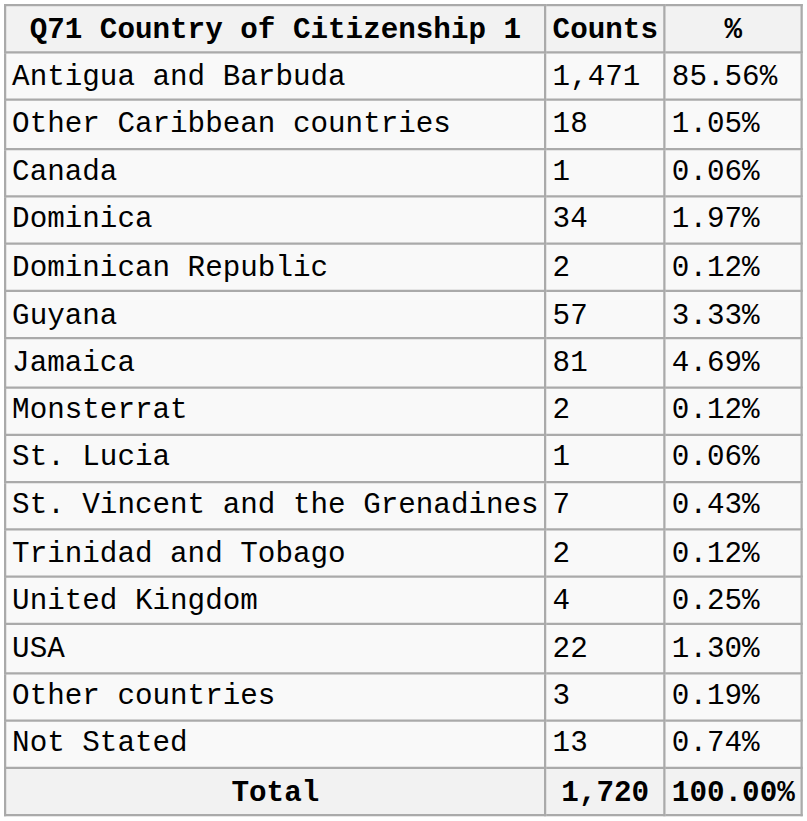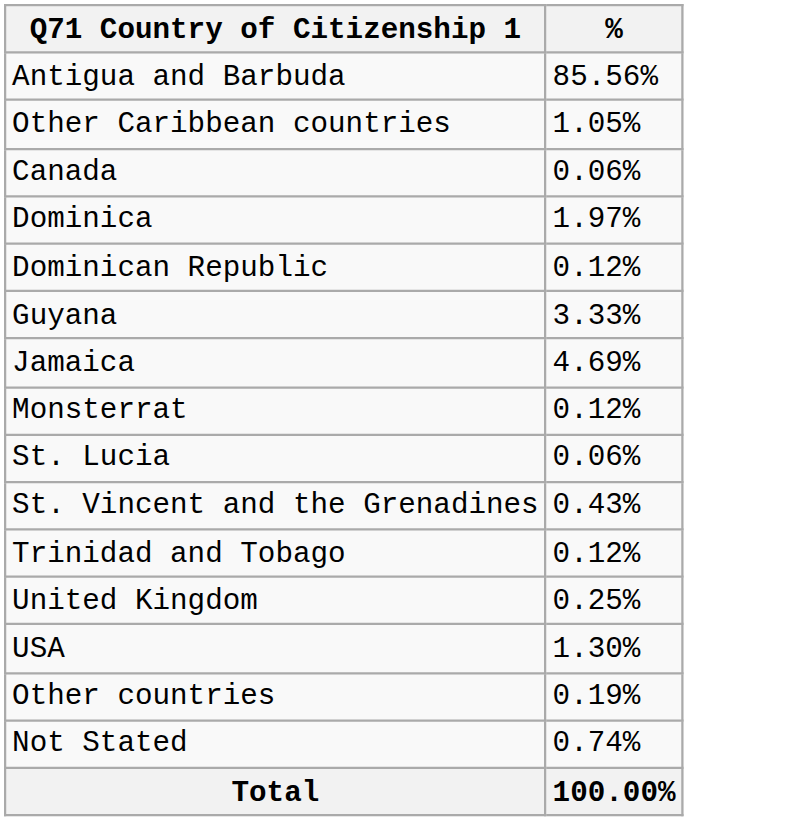 <table class="wikitable sortable">
 <tr>
 <th>Q71 Country of Citizenship 1</th>
-<th>Counts</th>
 <th>%</th>
 </tr>
 <tr>
 <td>Antigua and Barbuda</td>
-<td>1,471</td>
 <td>85.56%</td>
 </tr>
 <tr>
 <td>Other Caribbean countries</td>
-<td>18</td>
 <td>1.05%</td>
 </tr>
 <tr>
 <td>Canada</td>
-<td>1</td>
 <td>0.06%</td>
 </tr>
 <tr>
 <td>Dominica</td>
-<td>34</td>
 <td>1.97%</td>
 </tr>
 <tr>
 <td>Dominican Republic</td>
-<td>2</td>
 <td>0.12%</td>
 </tr>
 <tr>
 <td>Guyana</td>
-<td>57</td>
 <td>3.33%</td>
 </tr>
 <tr>
 <td>Jamaica</td>
-<td>81</td>
 <td>4.69%</td>
 </tr>
 <tr>
 <td>Monsterrat</td>
-<td>2</td>
 <td>0.12%</td>
 </tr>
 <tr>
 <td>St. Lucia</td>
-<td>1</td>
 <td>0.06%</td>
 </tr>
 <tr>
 <td>St. Vincent and the Grenadines</td>
-<td>7</td>
 <td>0.43%</td>
 </tr>
 <tr>
 <td>Trinidad and Tobago</td>
-<td>2</td>
 <td>0.12%</td>
 </tr>
 <tr>
 <td>United Kingdom</td>
-<td>4</td>
 <td>0.25%</td>
 </tr>
 <tr>
 <td>USA</td>
-<td>22</td>
 <td>1.30%</td>
 </tr>
 <tr>
 <td>Other countries</td>
-<td>3</td>
 <td>0.19%</td>
 </tr>
 <tr>
 <td>Not Stated</td>
-<td>13</td>
 <td>0.74%</td>
 </tr>
 <tr>
 <th>Total</th>
-<th>1,720</th>
 <th>100.00%</th>
 </tr>
 </table>
